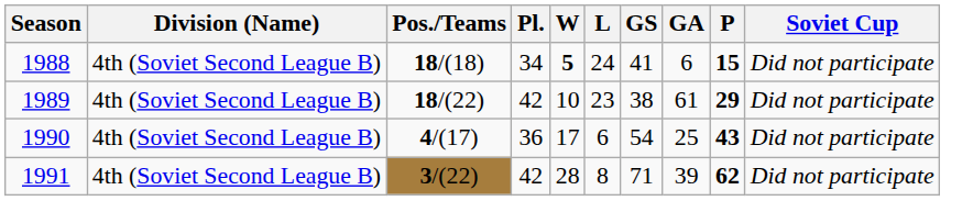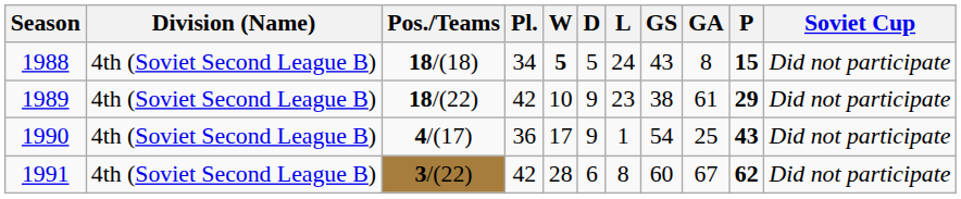 <table class="wikitable">
 <tr>
 <th>Season</th>
 <th>Division (Name)</th>
 <th>Pos./Teams</th>
 <th>Pl.</th>
 <th>W</th>
+<th>D</th>
 <th>L</th>
 <th>GS</th>
 <th>GA</th>
 <th>P</th>
 <th><a href='#'>Soviet Cup</a></th>
 </tr>
 <tr>
 <td align=center><a href='#'>1988</a></td>
 <td align=center>4th (<a href='#'>Soviet Second League B</a>)</td>
 <td align=center bgcolor=><strong>18</strong>/(18)</td>
 <td align=center>34</td>
 <td align=center><strong>5</strong></td>
+<td align=center>5</td>
 <td align=center>24</td>
-<td align=center>41</td>
-<td align=center>6</td>
+<td align=center>43</td>
+<td align=center>8</td>
 <td align=center><strong>15</strong></td>
 <td align=center bgcolor=><em>Did not participate</em></td>
 </tr>
 <tr>
 <td align=center><a href='#'>1989</a></td>
 <td align=center>4th (<a href='#'>Soviet Second League B</a>)</td>
 <td align=center bgcolor=><strong>18</strong>/(22)</td>
 <td align=center>42</td>
 <td align=center>10</td>
+<td align=center>9</td>
 <td align=center>23</td>
 <td align=center>38</td>
 <td align=center>61</td>
 <td align=center><strong>29</strong></td>
 <td align=center bgcolor=><em>Did not participate</em></td>
 </tr>
 <tr>
 <td align=center><a href='#'>1990</a></td>
 <td align=center>4th (<a href='#'>Soviet Second League B</a>)</td>
 <td align=center bgcolor=><strong>4</strong>/(17)</td>
 <td align=center>36</td>
 <td align=center>17</td>
-<td align=center>6</td>
+<td align=center>9</td>
+<td align=center>1</td>
 <td align=center>54</td>
 <td align=center>25</td>
 <td align=center><strong>43</strong></td>
 <td align=center bgcolor=><em>Did not participate</em></td>
 </tr>
 <tr>
 <td align=center><a href='#'>1991</a></td>
 <td align=center>4th (<a href='#'>Soviet Second League B</a>)</td>
 <td align=center bgcolor=#A67D3D><strong>3</strong>/(22)</td>
 <td align=center>42</td>
 <td align=center>28</td>
+<td align=center>6</td>
 <td align=center>8</td>
-<td align=center>71</td>
-<td align=center>39</td>
+<td align=center>60</td>
+<td align=center>67</td>
 <td align=center><strong>62</strong></td>
 <td align=center bgcolor=><em>Did not participate</em></td>
 </tr>
 </table>
